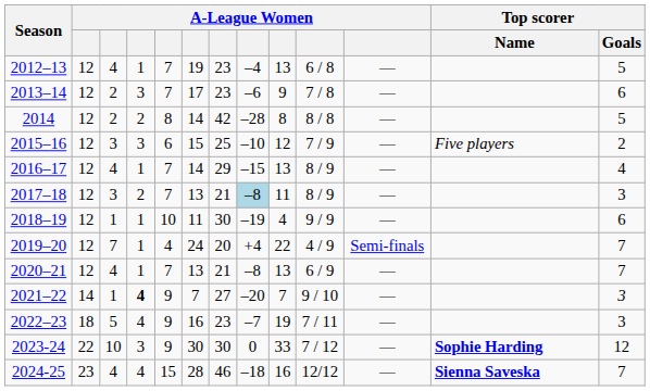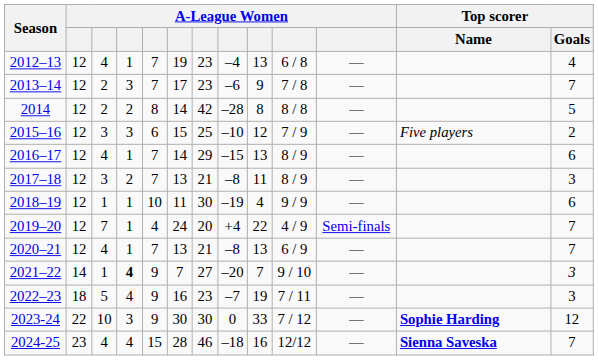 <table class="wikitable" style="text-align: center">
 <tr>
 <th rowspan="2" width="60px">Season</th>
 <th colspan="10"><a href='#'>A-League Women</a></th>
 <th colspan="2">Top scorer</th>
 </tr>
 <tr>
 <th width="20px"></th>
 <th width="20px"></th>
 <th width="20px"></th>
 <th width="20px"></th>
 <th width="20px"></th>
 <th width="20px"></th>
 <th width="25px"></th>
 <th width="20px"></th>
 <th width="40px"></th>
 <th width="80px"></th>
 <th width="160px">Name</th>
 <th>Goals</th>
 </tr>
 <tr>
 <td><a href='#'>2012–13</a></td>
 <td>12</td>
 <td>4</td>
 <td>1</td>
 <td>7</td>
 <td>19</td>
 <td>23</td>
 <td style="text-align:center">–4</td>
 <td>13</td>
 <td>6 / 8</td>
 <td>—</td>
 <td style="text-align:left"> </td>
-<td>5</td>
+<td>4</td>
 </tr>
 <tr>
 <td><a href='#'>2013–14</a></td>
 <td>12</td>
 <td>2</td>
 <td>3</td>
 <td>7</td>
 <td>17</td>
 <td>23</td>
 <td style="text-align:center">–6</td>
 <td>9</td>
 <td>7 / 8</td>
 <td>—</td>
 <td style="text-align:left"> </td>
-<td>6</td>
+<td>7</td>
 </tr>
 <tr>
 <td><a href='#'>2014</a></td>
 <td>12</td>
 <td>2</td>
 <td>2</td>
 <td>8</td>
 <td>14</td>
 <td>42</td>
 <td style="text-align:center">–28</td>
 <td>8</td>
 <td>8 / 8</td>
 <td>—</td>
 <td style="text-align:left"> </td>
 <td>5</td>
 </tr>
 <tr>
 <td><a href='#'>2015–16</a></td>
 <td>12</td>
 <td>3</td>
 <td>3</td>
 <td>6</td>
 <td>15</td>
 <td>25</td>
 <td style="text-align:center">–10</td>
 <td>12</td>
 <td>7 / 9</td>
 <td>—</td>
 <td style="text-align:left"><em>Five players</em></td>
 <td>2</td>
 </tr>
 <tr>
 <td><a href='#'>2016–17</a></td>
 <td>12</td>
 <td>4</td>
 <td>1</td>
 <td>7</td>
 <td>14</td>
 <td>29</td>
 <td style="text-align:center">–15</td>
 <td>13</td>
 <td>8 / 9</td>
 <td>—</td>
 <td style="text-align:left"> </td>
-<td>4</td>
+<td>6</td>
 </tr>
 <tr>
 <td><a href='#'>2017–18</a></td>
 <td>12</td>
 <td>3</td>
 <td>2</td>
 <td>7</td>
 <td>13</td>
 <td>21</td>
-<td style="background: lightblue; text-align:center">–8</td>
+<td style="text-align:center">–8</td>
 <td>11</td>
 <td>8 / 9</td>
 <td>—</td>
 <td style="text-align:left"> </td>
 <td>3</td>
 </tr>
 <tr>
 <td><a href='#'>2018–19</a></td>
 <td>12</td>
 <td>1</td>
 <td>1</td>
 <td>10</td>
 <td>11</td>
 <td>30</td>
 <td style="text-align:center">–19</td>
 <td>4</td>
 <td>9 / 9</td>
 <td>—</td>
 <td style="text-align:left"> </td>
 <td>6</td>
 </tr>
 <tr>
 <td><a href='#'>2019–20</a></td>
 <td>12</td>
 <td>7</td>
 <td>1</td>
 <td>4</td>
 <td>24</td>
 <td>20</td>
 <td style="text-align:center">+4</td>
 <td>22</td>
 <td>4 / 9</td>
 <td><a href='#'>Semi-finals</a></td>
 <td style="text-align:left"> </td>
 <td>7</td>
 </tr>
 <tr>
 <td><a href='#'>2020–21</a></td>
 <td>12</td>
 <td>4</td>
 <td>1</td>
 <td>7</td>
 <td>13</td>
 <td>21</td>
 <td style="text-align:center">–8</td>
 <td>13</td>
 <td>6 / 9</td>
 <td>—</td>
 <td style="text-align:left"> </td>
 <td>7</td>
 </tr>
 <tr>
 <td><a href='#'>2021–22</a></td>
 <td>14</td>
 <td>1</td>
 <td><strong>4</strong></td>
 <td>9</td>
 <td>7</td>
 <td>27</td>
 <td style="text-align:center">–20</td>
 <td>7</td>
 <td>9 / 10</td>
 <td>—</td>
 <td style="text-align:left"><em> </em></td>
 <td><em>3</em></td>
 </tr>
 <tr>
 <td><a href='#'>2022–23</a></td>
 <td>18</td>
 <td>5</td>
 <td>4</td>
 <td>9</td>
 <td>16</td>
 <td>23</td>
 <td>–7</td>
 <td>19</td>
 <td>7 / 11</td>
 <td>—</td>
 <td style="text-align: left;"> </td>
 <td>3</td>
 </tr>
 <tr>
 <td><a href='#'>2023-24</a></td>
 <td>22</td>
 <td>10</td>
 <td>3</td>
 <td>9</td>
 <td>30</td>
 <td>30</td>
 <td style="text-align: center;">0</td>
 <td>33</td>
 <td>7 / 12</td>
 <td>—</td>
 <td style="text-align: left;"><strong> <a href='#'>Sophie Harding</a></strong></td>
 <td>12</td>
 </tr>
 <tr>
 <td><a href='#'>2024-25</a></td>
 <td>23</td>
 <td>4</td>
 <td>4</td>
 <td>15</td>
 <td>28</td>
 <td>46</td>
 <td>–18</td>
 <td>16</td>
 <td>12/12</td>
 <td>—</td>
 <td style="text-align: left;"><strong> <a href='#'>Sienna Saveska</a></strong></td>
 <td>7</td>
 </tr>
 </table>
